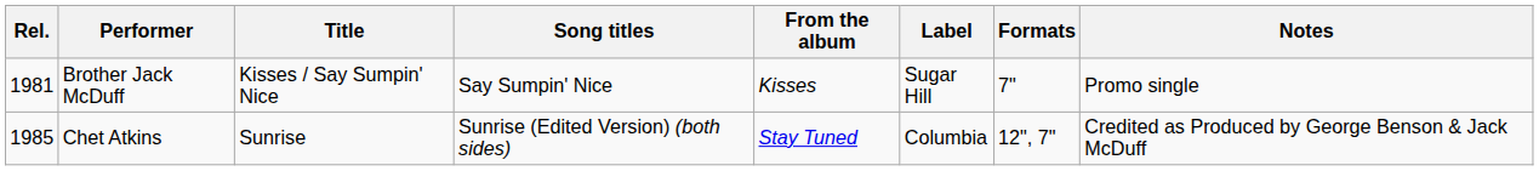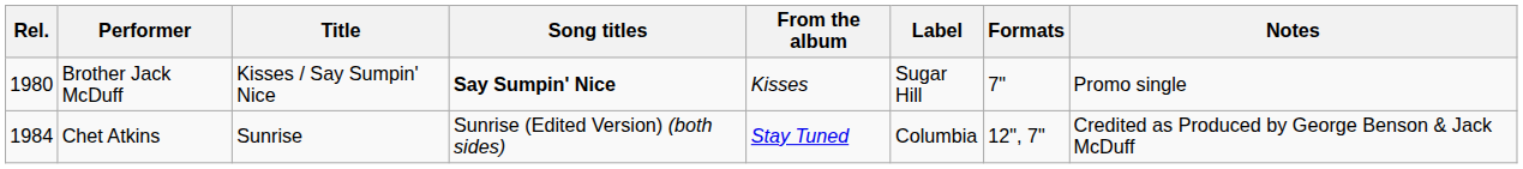 <table class="wikitable">
 <tr>
 <th>Rel.</th>
 <th>Performer</th>
 <th>Title</th>
 <th>Song titles</th>
 <th>From the album</th>
 <th>Label</th>
 <th>Formats</th>
 <th>Notes</th>
 </tr>
 <tr>
-<td>1981</td>
+<td>1980</td>
 <td>Brother Jack McDuff</td>
 <td>Kisses / Say Sumpin' Nice</td>
-<td>Say Sumpin' Nice</td>
+<td><strong>Say Sumpin' Nice</strong></td>
 <td><em>Kisses</em></td>
 <td>Sugar Hill</td>
 <td>7"</td>
 <td>Promo single</td>
 </tr>
 <tr>
-<td>1985</td>
+<td>1984</td>
 <td>Chet Atkins</td>
 <td>Sunrise</td>
 <td>Sunrise (Edited Version) <em>(both sides)</em></td>
 <td><em><a href='#'>Stay Tuned</a></em></td>
 <td>Columbia</td>
 <td>12", 7"</td>
 <td>Credited as Produced by George Benson & Jack McDuff</td>
 </tr>
 </table>
